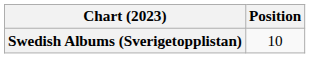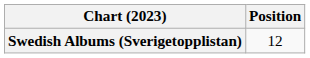 <table class="wikitable plainrowheaders" style="text-align:center">
 <tr>
 <th scope="col">Chart (2023)</th>
 <th scope="col">Position</th>
 </tr>
 <tr>
 <th scope="row">Swedish Albums (Sverigetopplistan)</th>
-<td>10</td>
+<td>12</td>
 </tr>
 </table>
